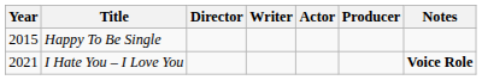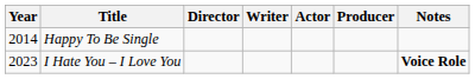 <table class="wikitable sortable">
 <tr>
 <th>Year</th>
 <th>Title</th>
 <th>Director</th>
 <th>Writer</th>
 <th>Actor</th>
 <th>Producer</th>
 <th>Notes</th>
 </tr>
 <tr>
-<td>2015</td>
+<td>2014</td>
 <td><em>Happy To Be Single</em></td>
 <td></td>
 <td></td>
 <td></td>
 <td></td>
 <td></td>
 </tr>
 <tr>
-<td>2021</td>
+<td>2023</td>
 <td><em>I Hate You – I Love You</em></td>
 <td></td>
 <td></td>
 <td></td>
 <td></td>
 <td><strong>Voice Role</strong></td>
 </tr>
 </table>
